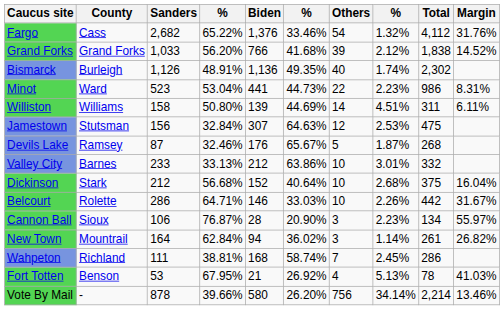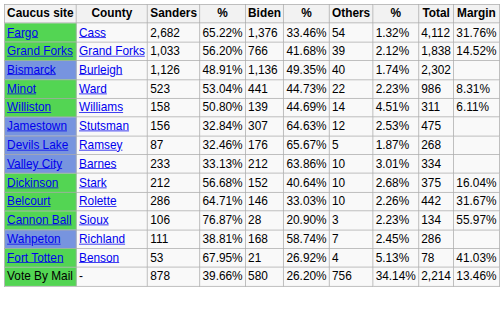 <table class="wikitable sortable">
 <tr>
 <th>Caucus site</th>
 <th>County</th>
 <th>Sanders</th>
 <th>%</th>
 <th>Biden</th>
 <th>%</th>
 <th>Others</th>
 <th>%</th>
 <th>Total</th>
 <th>Margin</th>
 </tr>
 <tr>
 <td style="background:#53d553;"><a href='#'>Fargo</a></td>
 <td><a href='#'>Cass</a></td>
 <td>2,682</td>
 <td>65.22%</td>
 <td>1,376</td>
 <td>33.46%</td>
 <td>54</td>
 <td>1.32%</td>
 <td>4,112</td>
 <td>31.76%</td>
 </tr>
 <tr>
 <td style="background:#53d553;"><a href='#'>Grand Forks</a></td>
 <td><a href='#'>Grand Forks</a></td>
 <td>1,033</td>
 <td>56.20%</td>
 <td>766</td>
 <td>41.68%</td>
 <td>39</td>
 <td>2.12%</td>
 <td>1,838</td>
 <td>14.52%</td>
 </tr>
 <tr>
 <td style="background:#7794df;"><a href='#'>Bismarck</a></td>
 <td><a href='#'>Burleigh</a></td>
 <td>1,126</td>
 <td>48.91%</td>
 <td>1,136</td>
 <td>49.35%</td>
 <td>40</td>
 <td>1.74%</td>
 <td>2,302</td>
 <td></td>
 </tr>
 <tr>
 <td style="background:#53d553;"><a href='#'>Minot</a></td>
 <td><a href='#'>Ward</a></td>
 <td>523</td>
 <td>53.04%</td>
 <td>441</td>
 <td>44.73%</td>
 <td>22</td>
 <td>2.23%</td>
 <td>986</td>
 <td>8.31%</td>
 </tr>
 <tr>
 <td style="background:#53d553;"><a href='#'>Williston</a></td>
 <td><a href='#'>Williams</a></td>
 <td>158</td>
 <td>50.80%</td>
 <td>139</td>
 <td>44.69%</td>
 <td>14</td>
 <td>4.51%</td>
 <td>311</td>
 <td>6.11%</td>
 </tr>
 <tr>
 <td style="background:#7794df;"><a href='#'>Jamestown</a></td>
 <td><a href='#'>Stutsman</a></td>
 <td>156</td>
 <td>32.84%</td>
 <td>307</td>
 <td>64.63%</td>
 <td>12</td>
 <td>2.53%</td>
 <td>475</td>
 <td></td>
 </tr>
 <tr>
 <td style="background:#7794df;"><a href='#'>Devils Lake</a></td>
 <td><a href='#'>Ramsey</a></td>
 <td>87</td>
 <td>32.46%</td>
 <td>176</td>
 <td>65.67%</td>
 <td>5</td>
 <td>1.87%</td>
 <td>268</td>
 <td></td>
 </tr>
 <tr>
 <td style="background:#7794df;"><a href='#'>Valley City</a></td>
 <td><a href='#'>Barnes</a></td>
 <td>233</td>
 <td>33.13%</td>
 <td>212</td>
 <td>63.86%</td>
 <td>10</td>
 <td>3.01%</td>
-<td>332</td>
+<td>334</td>
 <td></td>
 </tr>
 <tr>
 <td style="background:#53d553;"><a href='#'>Dickinson</a></td>
 <td><a href='#'>Stark</a></td>
 <td>212</td>
 <td>56.68%</td>
 <td>152</td>
 <td>40.64%</td>
 <td>10</td>
 <td>2.68%</td>
 <td>375</td>
 <td>16.04%</td>
 </tr>
 <tr>
 <td style="background:#53d553;"><a href='#'>Belcourt</a></td>
 <td><a href='#'>Rolette</a></td>
 <td>286</td>
 <td>64.71%</td>
 <td>146</td>
 <td>33.03%</td>
 <td>10</td>
 <td>2.26%</td>
 <td>442</td>
 <td>31.67%</td>
 </tr>
 <tr>
 <td style="background:#53d553;"><a href='#'>Cannon Ball</a></td>
 <td><a href='#'>Sioux</a></td>
 <td>106</td>
 <td>76.87%</td>
 <td>28</td>
 <td>20.90%</td>
 <td>3</td>
 <td>2.23%</td>
 <td>134</td>
 <td>55.97%</td>
 </tr>
 <tr>
-<td style="background:#53d553;"><a href='#'>New Town</a></td>
-<td><a href='#'>Mountrail</a></td>
-<td>164</td>
-<td>62.84%</td>
-<td>94</td>
-<td>36.02%</td>
-<td>3</td>
-<td>1.14%</td>
-<td>261</td>
-<td>26.82%</td>
-</tr>
-<tr>
 <td style="background:#7794df;"><a href='#'>Wahpeton</a></td>
 <td><a href='#'>Richland</a></td>
 <td>111</td>
 <td>38.81%</td>
 <td>168</td>
 <td>58.74%</td>
 <td>7</td>
 <td>2.45%</td>
 <td>286</td>
 <td></td>
 </tr>
 <tr>
 <td style="background:#53d553;"><a href='#'>Fort Totten</a></td>
 <td><a href='#'>Benson</a></td>
 <td>53</td>
 <td>67.95%</td>
 <td>21</td>
 <td>26.92%</td>
 <td>4</td>
 <td>5.13%</td>
 <td>78</td>
 <td>41.03%</td>
 </tr>
 <tr>
 <td style="background:#53d553;">Vote By Mail</td>
 <td>-</td>
 <td>878</td>
 <td>39.66%</td>
 <td>580</td>
 <td>26.20%</td>
 <td>756</td>
 <td>34.14%</td>
 <td>2,214</td>
 <td>13.46%</td>
 </tr>
 </table>
